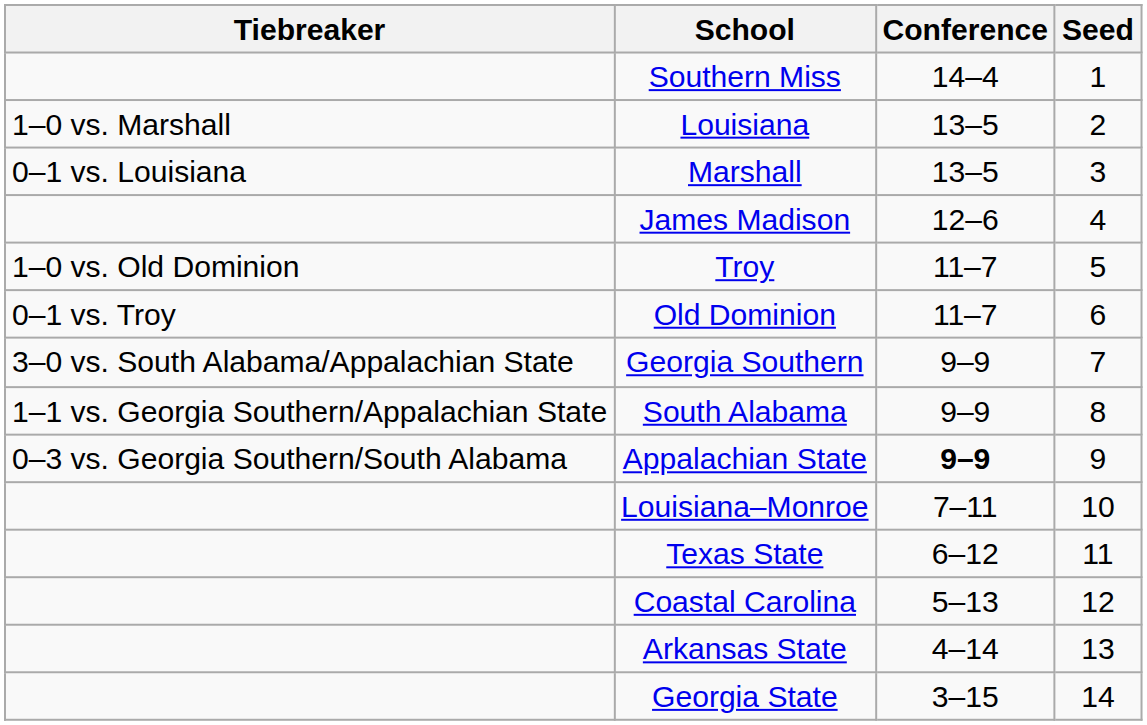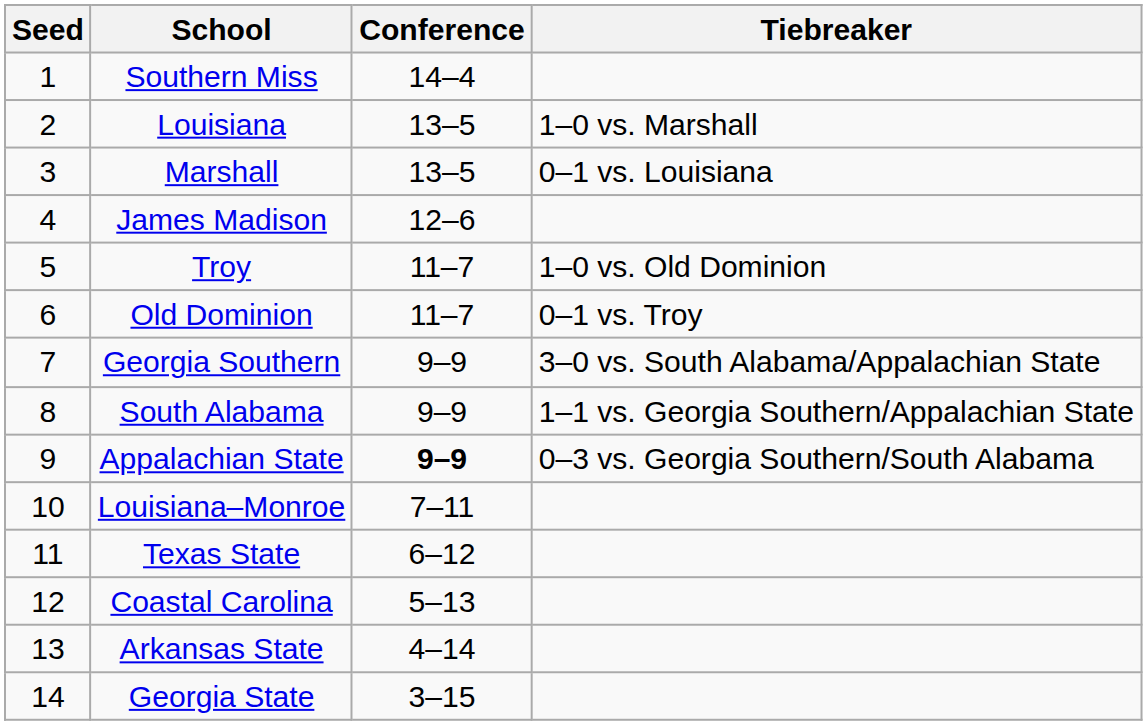 <table class="wikitable" style="white-space:nowrap; font-size:95%; text-align:center">
 <tr>
-<th>Tiebreaker</th>
+<th>Seed</th>
 <th>School</th>
 <th>Conference</th>
-<th>Seed</th>
+<th>Tiebreaker</th>
 </tr>
 <tr>
-<td></td>
+<td>1</td>
 <td><a href='#'>Southern Miss</a></td>
 <td>14–4</td>
-<td>1</td>
+<td></td>
 </tr>
 <tr>
-<td align="left">1–0 vs. Marshall</td>
+<td>2</td>
 <td><a href='#'>Louisiana</a></td>
 <td>13–5</td>
-<td>2</td>
+<td align="left">1–0 vs. Marshall</td>
 </tr>
 <tr>
-<td align="left">0–1 vs. Louisiana</td>
+<td>3</td>
 <td><a href='#'>Marshall</a></td>
 <td>13–5</td>
-<td>3</td>
+<td align="left">0–1 vs. Louisiana</td>
 </tr>
 <tr>
-<td></td>
+<td>4</td>
 <td><a href='#'>James Madison</a></td>
 <td>12–6</td>
-<td>4</td>
+<td></td>
 </tr>
 <tr>
-<td align="left">1–0 vs. Old Dominion</td>
+<td>5</td>
 <td><a href='#'>Troy</a></td>
 <td>11–7</td>
-<td>5</td>
+<td align="left">1–0 vs. Old Dominion</td>
 </tr>
 <tr>
-<td align="left">0–1 vs. Troy</td>
+<td>6</td>
 <td><a href='#'>Old Dominion</a></td>
 <td>11–7</td>
-<td>6</td>
+<td align="left">0–1 vs. Troy</td>
 </tr>
 <tr>
-<td align="left">3–0 vs. South Alabama/Appalachian State</td>
+<td>7</td>
 <td><a href='#'>Georgia Southern</a></td>
 <td>9–9</td>
-<td>7</td>
+<td align="left">3–0 vs. South Alabama/Appalachian State</td>
 </tr>
 <tr>
-<td align="left">1–1 vs. Georgia Southern/Appalachian State</td>
+<td>8</td>
 <td><a href='#'>South Alabama</a></td>
 <td>9–9</td>
-<td>8</td>
+<td align="left">1–1 vs. Georgia Southern/Appalachian State</td>
 </tr>
 <tr>
-<td align="left">0–3 vs. Georgia Southern/South Alabama</td>
+<td>9</td>
 <td><a href='#'>Appalachian State</a></td>
 <td><strong>9–9</strong></td>
-<td>9</td>
+<td align="left">0–3 vs. Georgia Southern/South Alabama</td>
 </tr>
 <tr>
-<td align="left"></td>
+<td>10</td>
 <td><a href='#'>Louisiana–Monroe</a></td>
 <td>7–11</td>
-<td>10</td>
+<td align="left"></td>
 </tr>
 <tr>
-<td align="left"></td>
+<td>11</td>
 <td><a href='#'>Texas State</a></td>
 <td>6–12</td>
-<td>11</td>
+<td align="left"></td>
 </tr>
 <tr>
-<td align="left"></td>
+<td>12</td>
 <td><a href='#'>Coastal Carolina</a></td>
 <td>5–13</td>
-<td>12</td>
+<td align="left"></td>
 </tr>
 <tr>
-<td></td>
+<td>13</td>
 <td><a href='#'>Arkansas State</a></td>
 <td>4–14</td>
-<td>13</td>
+<td></td>
 </tr>
 <tr>
-<td></td>
+<td>14</td>
 <td><a href='#'>Georgia State</a></td>
 <td>3–15</td>
-<td>14</td>
+<td></td>
 </tr>
 </table>
